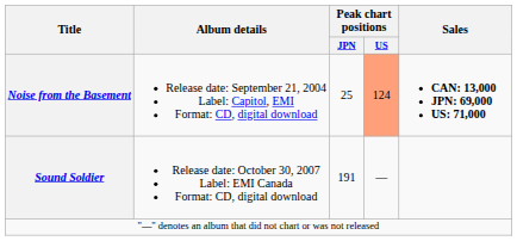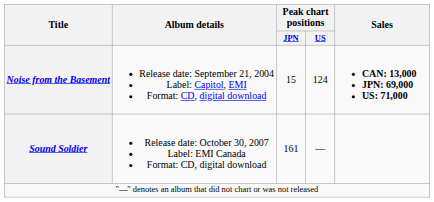 <table class="wikitable plainrowheaders" style="text-align:center">
 <tr>
 <th rowspan="2">Title</th>
 <th rowspan="2">Album details</th>
 <th colspan="2">Peak chart positions</th>
 <th rowspan="2" style="width:145px;">Sales</th>
 </tr>
 <tr>
 <th style="width:3em;font-size:85%"><a href='#'>JPN</a><br></th>
 <th style="width:3em;font-size:85%"><a href='#'>US</a><br></th>
 </tr>
 <tr>
 <th scope="row"><em><a href='#'>Noise from the Basement</a></em></th>
 <td><br><ul><li>Release date: September 21, 2004</li><li>Label: <a href='#'>Capitol</a>, <a href='#'>EMI</a></li><li>Format: <a href='#'>CD</a>, <a href='#'>digital download</a></li></ul></td>
-<td>25</td>
-<td style="background: lightsalmon;">124</td>
+<td>15</td>
+<td>124</td>
 <td style="text-align:left;"><strong><br><ul><li>CAN: 13,000</li><li>JPN: 69,000</li><li>US: 71,000</li></ul></strong></td>
 </tr>
 <tr>
 <th scope="row"><em><a href='#'>Sound Soldier</a></em></th>
 <td><br><ul><li>Release date: October 30, 2007</li><li>Label: EMI Canada</li><li>Format: CD, digital download</li></ul></td>
-<td>191</td>
+<td>161</td>
 <td>—</td>
 <td></td>
 </tr>
 <tr>
 <td colspan="14" style="font-size:85%;">"—" denotes an album that did not chart or was not released</td>
 </tr>
 </table>
